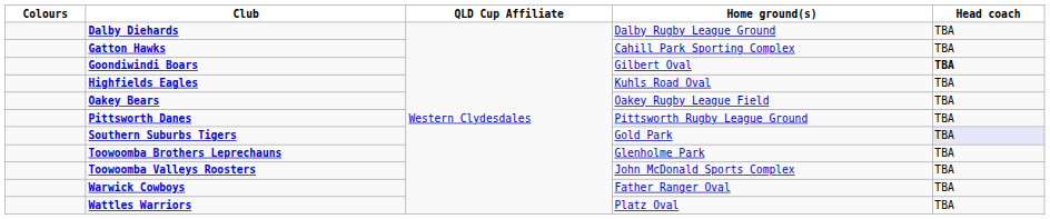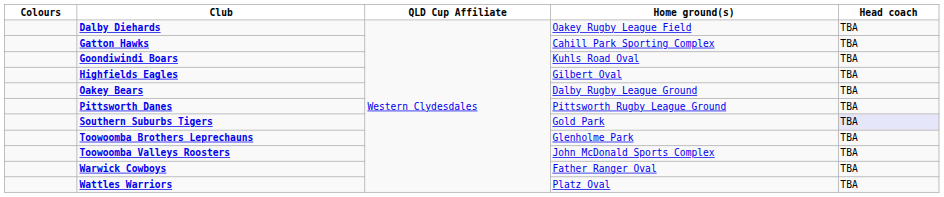 <table class="wikitable" style="width:100%; text-align:left">
 <tr>
 <th style="background:white">Colours</th>
 <th style="background:white">Club</th>
 <th style="background:white">QLD Cup Affiliate</th>
 <th style="background:white">Home ground(s)</th>
 <th style="background:white">Head coach</th>
 </tr>
 <tr>
 <td></td>
 <td><strong><a href='#'>Dalby Diehards</a></strong></td>
 <td rowspan="11"> <a href='#'>Western Clydesdales</a></td>
-<td><a href='#'>Dalby Rugby League Ground</a></td>
+<td><a href='#'>Oakey Rugby League Field</a></td>
 <td>TBA</td>
 </tr>
 <tr>
 <td></td>
 <td><strong><a href='#'>Gatton Hawks</a></strong></td>
 <td><a href='#'>Cahill Park Sporting Complex</a></td>
 <td>TBA</td>
 </tr>
 <tr>
 <td></td>
 <td><strong><a href='#'>Goondiwindi Boars</a></strong></td>
-<td><a href='#'>Gilbert Oval</a></td>
-<td><strong>TBA</strong></td>
-</tr>
-<tr>
-<td></td>
-<td><strong><a href='#'>Highfields Eagles</a></strong></td>
 <td><a href='#'>Kuhls Road Oval</a></td>
 <td>TBA</td>
 </tr>
 <tr>
 <td></td>
+<td><strong><a href='#'>Highfields Eagles</a></strong></td>
+<td><a href='#'>Gilbert Oval</a></td>
+<td>TBA</td>
+</tr>
+<tr>
+<td></td>
 <td><strong><a href='#'>Oakey Bears</a></strong></td>
-<td><a href='#'>Oakey Rugby League Field</a></td>
+<td><a href='#'>Dalby Rugby League Ground</a></td>
 <td>TBA</td>
 </tr>
 <tr>
 <td></td>
 <td><strong><a href='#'>Pittsworth Danes</a></strong></td>
 <td><a href='#'>Pittsworth Rugby League Ground</a></td>
 <td>TBA</td>
 </tr>
 <tr>
 <td></td>
 <td><strong><a href='#'>Southern Suburbs Tigers</a></strong></td>
 <td><a href='#'>Gold Park</a></td>
 <td style="background: lavender;">TBA</td>
 </tr>
 <tr>
 <td></td>
 <td><strong><a href='#'>Toowoomba Brothers Leprechauns</a></strong></td>
 <td><a href='#'>Glenholme Park</a></td>
 <td>TBA</td>
 </tr>
 <tr>
 <td></td>
 <td><strong><a href='#'>Toowoomba Valleys Roosters</a></strong></td>
 <td><a href='#'>John McDonald Sports Complex</a></td>
 <td>TBA</td>
 </tr>
 <tr>
 <td></td>
 <td><strong><a href='#'>Warwick Cowboys</a></strong></td>
 <td><a href='#'>Father Ranger Oval</a></td>
 <td>TBA</td>
 </tr>
 <tr>
 <td></td>
 <td><strong><a href='#'>Wattles Warriors</a></strong></td>
 <td><a href='#'>Platz Oval</a></td>
 <td>TBA</td>
 </tr>
 </table>
